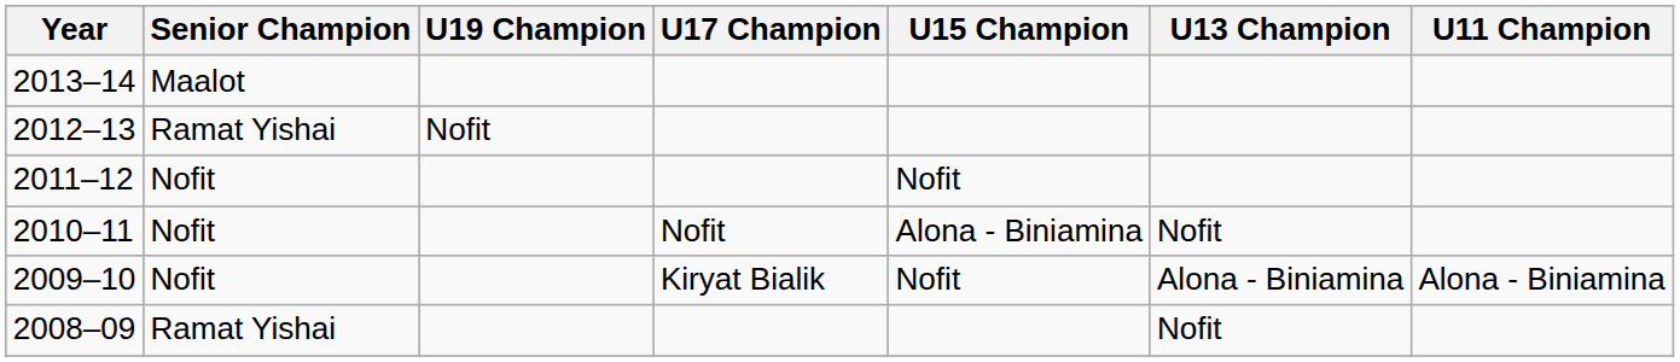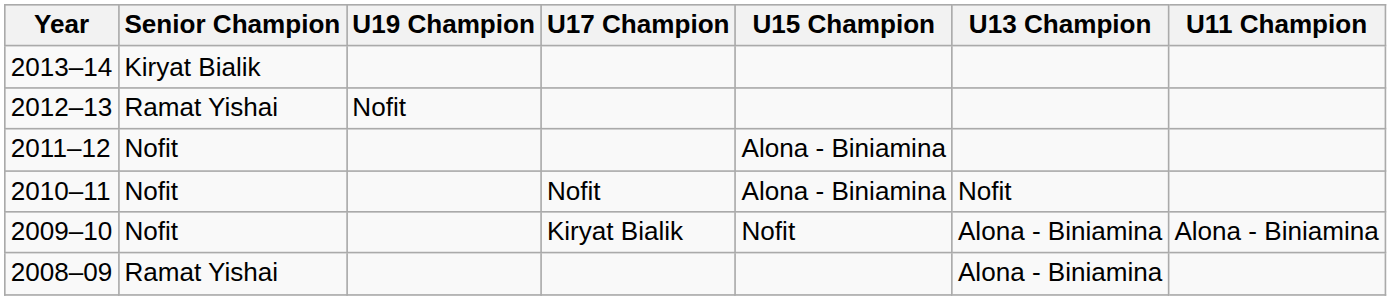 <table class="wikitable">
 <tr>
 <th>Year</th>
 <th>Senior Champion</th>
 <th>U19 Champion</th>
 <th>U17 Champion</th>
 <th>U15 Champion</th>
 <th>U13 Champion</th>
 <th>U11 Champion</th>
 </tr>
 <tr>
 <td>2013–14</td>
-<td>Maalot</td>
+<td>Kiryat Bialik</td>
 <td></td>
 <td></td>
 <td></td>
 <td></td>
 <td></td>
 </tr>
 <tr>
 <td>2012–13</td>
 <td>Ramat Yishai</td>
 <td>Nofit</td>
 <td></td>
 <td></td>
 <td></td>
 <td></td>
 </tr>
 <tr>
 <td>2011–12</td>
 <td>Nofit</td>
 <td></td>
 <td></td>
-<td>Nofit</td>
+<td>Alona - Biniamina</td>
 <td></td>
 <td></td>
 </tr>
 <tr>
 <td>2010–11</td>
 <td>Nofit</td>
 <td></td>
 <td>Nofit</td>
 <td>Alona - Biniamina</td>
 <td>Nofit</td>
 <td></td>
 </tr>
 <tr>
 <td>2009–10</td>
 <td>Nofit</td>
 <td></td>
 <td>Kiryat Bialik</td>
 <td>Nofit</td>
 <td>Alona - Biniamina</td>
 <td>Alona - Biniamina</td>
 </tr>
 <tr>
 <td>2008–09</td>
 <td>Ramat Yishai</td>
 <td></td>
 <td></td>
 <td></td>
-<td>Nofit</td>
+<td>Alona - Biniamina</td>
 <td></td>
 </tr>
 </table>
